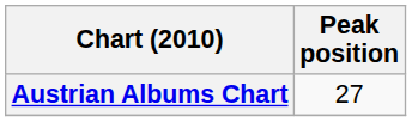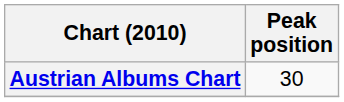 <table class="wikitable sortable plainrowheaders">
 <tr>
 <th scope="col">Chart (2010)</th>
 <th scope="col">Peak<br>position</th>
 </tr>
 <tr>
 <th scope="row"><a href='#'>Austrian Albums Chart</a></th>
-<td style="text-align:center;">27</td>
+<td style="text-align:center;">30</td>
 </tr>
 <tr>
 </tr>
 </table>
